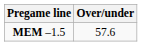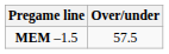 <table class="wikitable">
 <tr align="center">
 <th style=>Pregame line</th>
 <th style=>Over/under</th>
 </tr>
 <tr align="center">
 <td><strong>MEM</strong> –1.5</td>
-<td>57.6</td>
+<td>57.5</td>
 </tr>
 </table>
